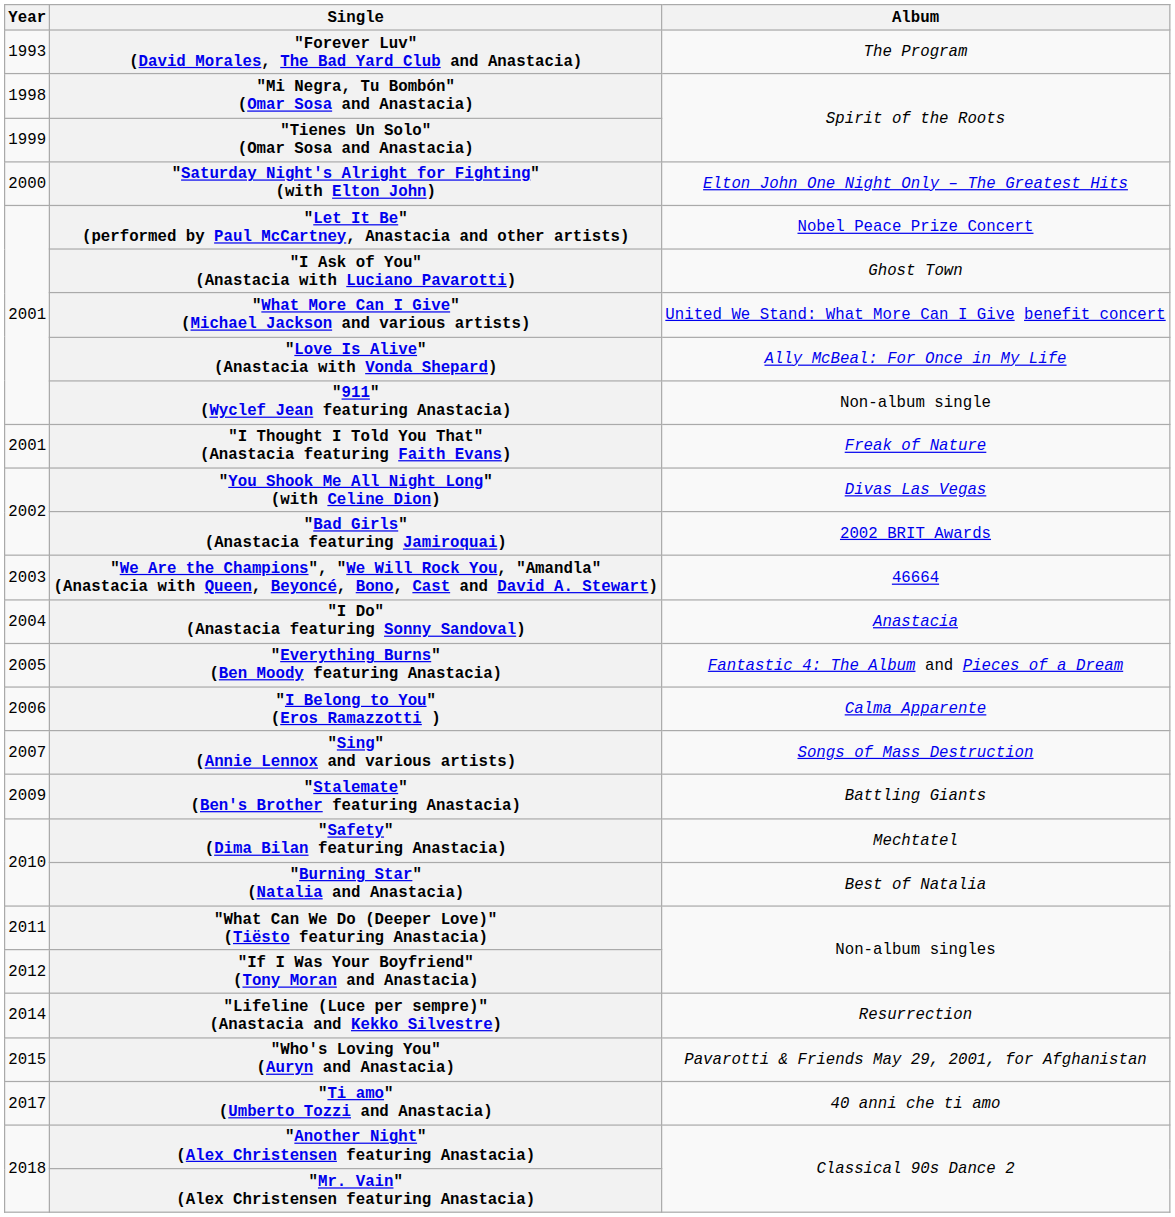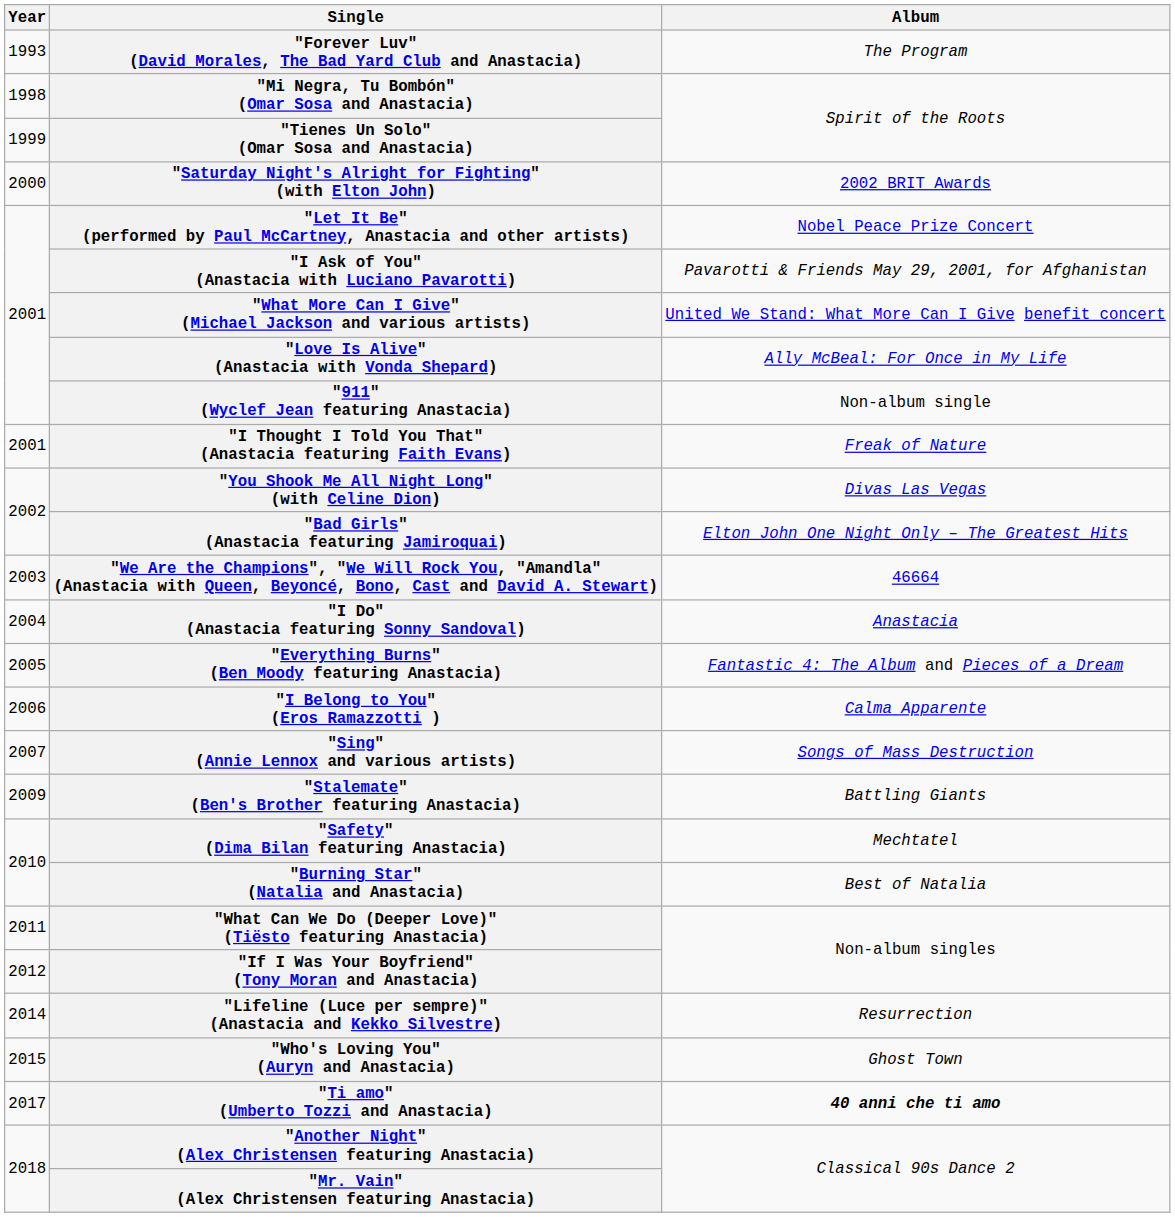 <table class="wikitable plainrowheaders" style="text-align:center;">
 <tr>
 <th scope="col">Year</th>
 <th scope="col">Single</th>
 <th scope="col">Album</th>
 </tr>
 <tr>
 <td>1993</td>
 <th scope="row">"Forever Luv"<br><span>(<a href='#'>David Morales</a>, <a href='#'>The Bad Yard Club</a> and Anastacia)</span></th>
 <td><em>The Program</em></td>
 </tr>
 <tr>
 <td>1998</td>
 <th scope="row">"Mi Negra, Tu Bombón"<br><span>(<a href='#'>Omar Sosa</a> and Anastacia)</span></th>
 <td rowspan="2"><em>Spirit of the Roots</em></td>
 </tr>
 <tr>
 <td>1999</td>
 <th scope="row">"Tienes Un Solo"<br><span>(Omar Sosa and Anastacia)</span></th>
 </tr>
 <tr>
 <td>2000</td>
 <th scope="row">"<a href='#'>Saturday Night's Alright for Fighting</a>"<br><span>(with <a href='#'>Elton John</a>)</span></th>
-<td><em><a href='#'>Elton John One Night Only – The Greatest Hits</a></em></td>
+<td><a href='#'>2002 BRIT Awards</a></td>
 </tr>
 <tr>
 <td rowspan="5">2001</td>
 <th scope="row">"<a href='#'>Let It Be</a>"<br><span>(performed by <a href='#'>Paul McCartney</a>, Anastacia and other artists)</span></th>
 <td><a href='#'>Nobel Peace Prize Concert</a></td>
 </tr>
 <tr>
 <th scope="row">"I Ask of You"<br><span>(Anastacia with <a href='#'>Luciano Pavarotti</a>)</span></th>
-<td><em>Ghost Town</em></td>
+<td><em>Pavarotti & Friends May 29, 2001, for Afghanistan</em></td>
 </tr>
 <tr>
 <th scope="row">"<a href='#'>What More Can I Give</a>"<br><span>(<a href='#'>Michael Jackson</a> and various artists)</span></th>
 <td><a href='#'>United We Stand: What More Can I Give</a> <a href='#'>benefit concert</a></td>
 </tr>
 <tr>
 <th scope="row">"<a href='#'>Love Is Alive</a>"<br><span>(Anastacia with <a href='#'>Vonda Shepard</a>)</span></th>
 <td><em><a href='#'>Ally McBeal: For Once in My Life</a></em></td>
 </tr>
 <tr>
 <th scope="row">"<a href='#'>911</a>"<br><span>(<a href='#'>Wyclef Jean</a> featuring Anastacia)</span></th>
 <td>Non-album single</td>
 </tr>
 <tr>
 <td>2001</td>
 <th scope="row">"I Thought I Told You That"<br><span>(Anastacia featuring <a href='#'>Faith Evans</a>)</span></th>
 <td><em><a href='#'>Freak of Nature</a></em></td>
 </tr>
 <tr>
 <td rowspan="2">2002</td>
 <th scope="row">"<a href='#'>You Shook Me All Night Long</a>"<br><span>(with <a href='#'>Celine Dion</a>)</span></th>
 <td><em><a href='#'>Divas Las Vegas</a></em></td>
 </tr>
 <tr>
 <th scope="row">"<a href='#'>Bad Girls</a>"<br><span>(Anastacia featuring <a href='#'>Jamiroquai</a>)</span></th>
-<td><a href='#'>2002 BRIT Awards</a></td>
+<td><em><a href='#'>Elton John One Night Only – The Greatest Hits</a></em></td>
 </tr>
 <tr>
 <td>2003</td>
 <th scope="row">"<a href='#'>We Are the Champions</a>", "<a href='#'>We Will Rock You</a>, "Amandla"<br><span>(Anastacia with <a href='#'>Queen</a>, <a href='#'>Beyoncé</a>, <a href='#'>Bono</a>, <a href='#'>Cast</a> and <a href='#'>David A. Stewart</a>)</span></th>
 <td><a href='#'>46664</a></td>
 </tr>
 <tr>
 <td>2004</td>
 <th scope="row">"I Do"<br><span>(Anastacia featuring <a href='#'>Sonny Sandoval</a>)</span></th>
 <td><em><a href='#'>Anastacia</a></em></td>
 </tr>
 <tr>
 <td>2005</td>
 <th scope="row">"<a href='#'>Everything Burns</a>"<br><span>(<a href='#'>Ben Moody</a> featuring Anastacia)</span></th>
 <td><em><a href='#'>Fantastic 4: The Album</a></em> and <em><a href='#'>Pieces of a Dream</a></em></td>
 </tr>
 <tr>
 <td>2006</td>
 <th scope="row">"<a href='#'>I Belong to You</a>"<br><span>(<a href='#'>Eros Ramazzotti</a> )</span></th>
 <td><em><a href='#'>Calma Apparente</a></em></td>
 </tr>
 <tr>
 <td>2007</td>
 <th scope="row">"<a href='#'>Sing</a>"<br><span>(<a href='#'>Annie Lennox</a> and various artists)</span></th>
 <td><em><a href='#'>Songs of Mass Destruction</a></em></td>
 </tr>
 <tr>
 <td>2009</td>
 <th scope="row">"<a href='#'>Stalemate</a>"<br><span>(<a href='#'>Ben's Brother</a> featuring Anastacia)</span></th>
 <td><em>Battling Giants</em></td>
 </tr>
 <tr>
 <td rowspan="2">2010</td>
 <th scope="row">"<a href='#'>Safety</a>"<br><span>(<a href='#'>Dima Bilan</a> featuring Anastacia)</span></th>
 <td><em>Mechtatel</em></td>
 </tr>
 <tr>
 <th scope="row">"<a href='#'>Burning Star</a>"<br><span>(<a href='#'>Natalia</a> and Anastacia)</span></th>
 <td><em>Best of Natalia</em></td>
 </tr>
 <tr>
 <td>2011</td>
 <th scope="row">"What Can We Do (Deeper Love)"<br><span>(<a href='#'>Tiësto</a> featuring Anastacia)</span></th>
 <td rowspan="2">Non-album singles</td>
 </tr>
 <tr>
 <td>2012</td>
 <th scope="row">"If I Was Your Boyfriend"<br><span>(<a href='#'>Tony Moran</a> and Anastacia)</span></th>
 </tr>
 <tr>
 <td>2014</td>
 <th scope="row">"Lifeline (Luce per sempre)"<br><span>(Anastacia and <a href='#'>Kekko Silvestre</a>)</span></th>
 <td><em>Resurrection</em></td>
 </tr>
 <tr>
 <td>2015</td>
 <th scope="row">"Who's Loving You"<br><span>(<a href='#'>Auryn</a> and Anastacia)</span></th>
-<td><em>Pavarotti & Friends May 29, 2001, for Afghanistan</em></td>
+<td><em>Ghost Town</em></td>
 </tr>
 <tr>
 <td>2017</td>
 <th scope="row">"<a href='#'>Ti amo</a>"<br><span>(<a href='#'>Umberto Tozzi</a> and Anastacia)</span></th>
-<td><em>40 anni che ti amo</em></td>
+<td><strong><em>40 anni che ti amo</em></strong></td>
 </tr>
 <tr>
 <td rowspan="2">2018</td>
 <th scope="row">"<a href='#'>Another Night</a>"<br><span>(<a href='#'>Alex Christensen</a> featuring Anastacia)</span></th>
 <td rowspan="2"><em>Classical 90s Dance 2</em></td>
 </tr>
 <tr>
 <th scope="row">"<a href='#'>Mr. Vain</a>"<br><span>(Alex Christensen featuring Anastacia)</span></th>
 </tr>
 </table>
